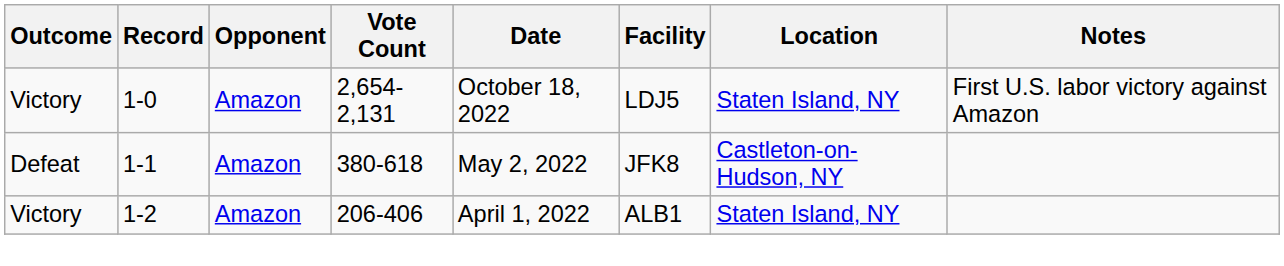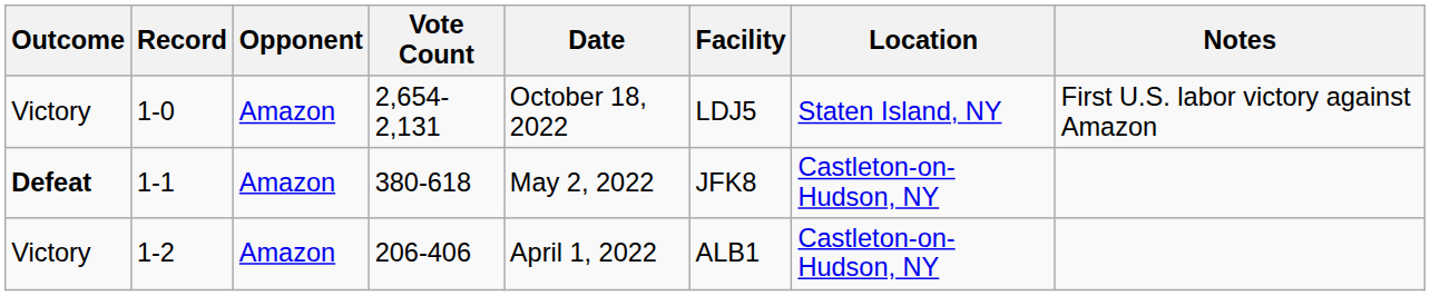 <table class="wikitable">
 <tr>
 <th>Outcome</th>
 <th>Record</th>
 <th>Opponent</th>
 <th>Vote Count</th>
 <th>Date</th>
 <th>Facility</th>
 <th>Location</th>
 <th>Notes</th>
 </tr>
 <tr>
 <td>Victory</td>
 <td>1-0</td>
 <td><a href='#'>Amazon</a></td>
 <td>2,654-2,131</td>
 <td>October 18, 2022</td>
 <td>LDJ5</td>
 <td><a href='#'>Staten Island, NY</a></td>
 <td>First U.S. labor victory against Amazon</td>
 </tr>
 <tr>
-<td>Defeat</td>
+<td><strong>Defeat</strong></td>
 <td>1-1</td>
 <td><a href='#'>Amazon</a></td>
 <td>380-618</td>
 <td>May 2, 2022</td>
 <td>JFK8</td>
 <td><a href='#'>Castleton-on-Hudson, NY</a></td>
 <td></td>
 </tr>
 <tr>
 <td>Victory</td>
 <td>1-2</td>
 <td><a href='#'>Amazon</a></td>
 <td>206-406</td>
 <td>April 1, 2022</td>
 <td>ALB1</td>
-<td><a href='#'>Staten Island, NY</a></td>
+<td><a href='#'>Castleton-on-Hudson, NY</a></td>
 <td></td>
 </tr>
 </table>
